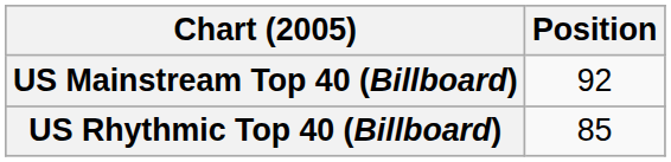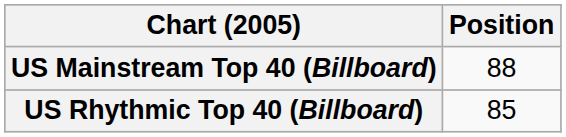 <table class="wikitable plainrowheaders" style="text-align:center">
 <tr>
 <th scope="col">Chart (2005)</th>
 <th scope="col">Position</th>
 </tr>
 <tr>
 <th scope="row">US Mainstream Top 40 (<em>Billboard</em>)</th>
-<td>92</td>
+<td>88</td>
 </tr>
 <tr>
 <th scope="row">US Rhythmic Top 40 (<em>Billboard</em>)</th>
 <td>85</td>
 </tr>
 </table>
